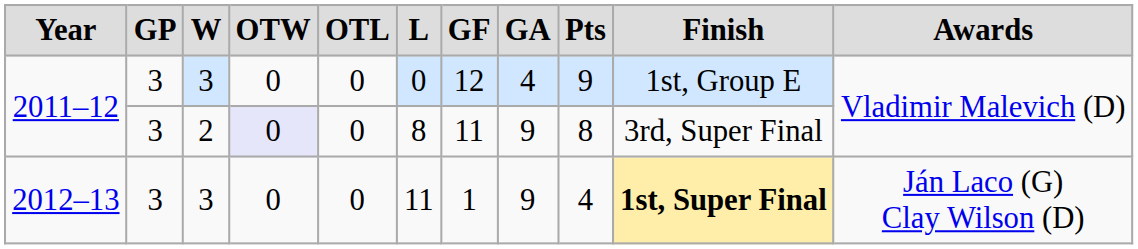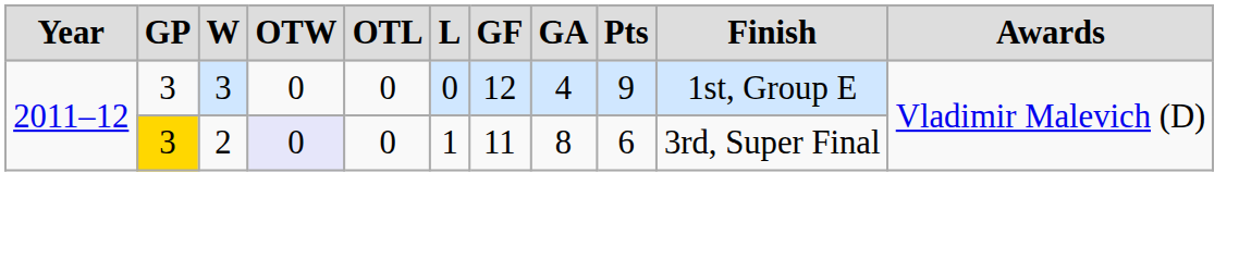 <table class="wikitable" style="text-align: center; font-size: 95%;">
 <tr style="font-size: xsmall; font-weight:bold; background-color:#dddddd;">
 <td>Year</td>
 <td>GP</td>
 <td>W</td>
 <td>OTW</td>
 <td>OTL</td>
 <td>L</td>
 <td>GF</td>
 <td>GA</td>
 <td>Pts</td>
 <td>Finish</td>
 <td>Awards</td>
 </tr>
 <tr align="center">
 <td rowspan="2"><a href='#'>2011–12</a></td>
 <td>3</td>
 <td bgcolor="#d0e7ff">3</td>
 <td>0</td>
 <td>0</td>
 <td bgcolor="#d0e7ff">0</td>
 <td bgcolor="#d0e7ff">12</td>
 <td bgcolor="#d0e7ff">4</td>
 <td bgcolor="#d0e7ff">9</td>
 <td bgcolor="#d0e7ff">1st, Group E</td>
 <td rowspan="2"><a href='#'>Vladimir Malevich</a> (D)</td>
 </tr>
 <tr align="center">
-<td>3</td>
+<td style="background: gold;">3</td>
 <td>2</td>
 <td style="background: lavender;">0</td>
 <td>0</td>
+<td>1</td>
+<td>11</td>
 <td>8</td>
-<td>11</td>
-<td>9</td>
-<td>8</td>
+<td>6</td>
 <td>3rd, Super Final</td>
 </tr>
-<tr align="center">
-<td><a href='#'>2012–13</a></td>
-<td>3</td>
-<td>3</td>
-<td>0</td>
-<td>0</td>
-<td>11</td>
-<td>1</td>
-<td>9</td>
-<td>4</td>
-<td bgcolor="#ffeeaa" align="left"><strong>1st, Super Final</strong></td>
-<td><a href='#'>Ján Laco</a> (G)<br><a href='#'>Clay Wilson</a> (D)</td>
-</tr>
 </table>
